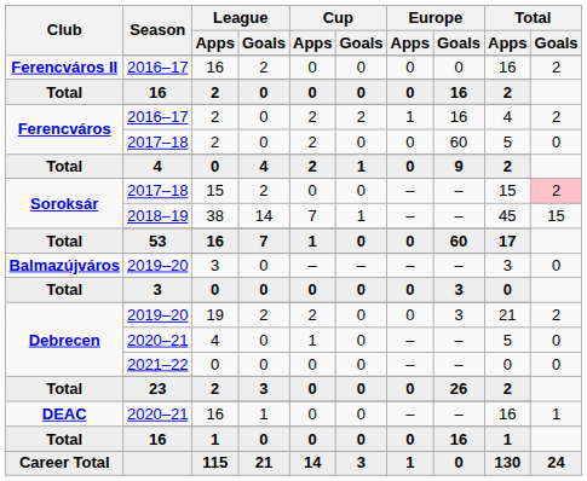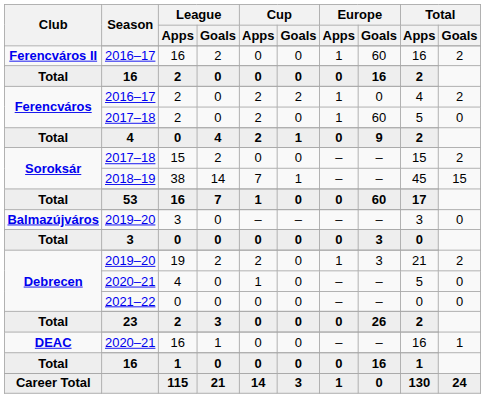 <table class="wikitable" style="font-size:90%; text-align: center;">
 <tr>
 <th rowspan="2">Club</th>
 <th rowspan="2">Season</th>
 <th colspan="2">League</th>
 <th colspan="2">Cup</th>
 <th colspan="2">Europe</th>
 <th colspan="2">Total</th>
 </tr>
 <tr>
 <th>Apps</th>
 <th>Goals</th>
 <th>Apps</th>
 <th>Goals</th>
 <th>Apps</th>
 <th>Goals</th>
 <th>Apps</th>
 <th>Goals</th>
 </tr>
 <tr ||-||-||-|->
 <td rowspan="3" valign="center"><strong><a href='#'>Ferencváros II</a></strong></td>
 </tr>
 <tr>
 <td><a href='#'>2016–17</a></td>
 <td>16</td>
 <td>2</td>
 <td>0</td>
 <td>0</td>
-<td>0</td>
-<td>0</td>
+<td>1</td>
+<td>60</td>
 <td>16</td>
 <td>2</td>
 </tr>
 <tr>
 </tr>
 <tr style="font-weight:bold; background-color:#eeeeee;">
 <td>Total</td>
 <td>16</td>
 <td>2</td>
 <td>0</td>
 <td>0</td>
 <td>0</td>
 <td>0</td>
 <td>16</td>
 <td>2</td>
 </tr>
 <tr>
 <td rowspan="4" valign="center"><strong><a href='#'>Ferencváros</a></strong></td>
 </tr>
 <tr>
 <td><a href='#'>2016–17</a></td>
 <td>2</td>
 <td>0</td>
 <td>2</td>
 <td>2</td>
 <td>1</td>
-<td>16</td>
+<td>0</td>
 <td>4</td>
 <td>2</td>
 </tr>
 <tr>
 <td><a href='#'>2017–18</a></td>
 <td>2</td>
 <td>0</td>
 <td>2</td>
 <td>0</td>
-<td>0</td>
+<td>1</td>
 <td>60</td>
 <td>5</td>
 <td>0</td>
 </tr>
 <tr>
 </tr>
 <tr style="font-weight:bold; background-color:#eeeeee;">
 <td>Total</td>
 <td>4</td>
 <td>0</td>
 <td>4</td>
 <td>2</td>
 <td>1</td>
 <td>0</td>
 <td>9</td>
 <td>2</td>
 </tr>
 <tr>
 <td rowspan="4" valign="center"><strong><a href='#'>Soroksár</a></strong></td>
 </tr>
 <tr>
 <td><a href='#'>2017–18</a></td>
 <td>15</td>
 <td>2</td>
 <td>0</td>
 <td>0</td>
 <td>–</td>
 <td>–</td>
 <td>15</td>
-<td style="background: pink;">2</td>
+<td>2</td>
 </tr>
 <tr>
 <td><a href='#'>2018–19</a></td>
 <td>38</td>
 <td>14</td>
 <td>7</td>
 <td>1</td>
 <td>–</td>
 <td>–</td>
 <td>45</td>
 <td>15</td>
 </tr>
 <tr>
 </tr>
 <tr style="font-weight:bold; background-color:#eeeeee;">
 <td>Total</td>
 <td>53</td>
 <td>16</td>
 <td>7</td>
 <td>1</td>
 <td>0</td>
 <td>0</td>
 <td>60</td>
 <td>17</td>
 </tr>
 <tr>
 <td rowspan="3" valign="center"><strong><a href='#'>Balmazújváros</a></strong></td>
 </tr>
 <tr>
 <td><a href='#'>2019–20</a></td>
 <td>3</td>
 <td>0</td>
 <td>–</td>
 <td>–</td>
 <td>–</td>
 <td>–</td>
 <td>3</td>
 <td>0</td>
 </tr>
 <tr>
 </tr>
 <tr style="font-weight:bold; background-color:#eeeeee;">
 <td>Total</td>
 <td>3</td>
 <td>0</td>
 <td>0</td>
 <td>0</td>
 <td>0</td>
 <td>0</td>
 <td>3</td>
 <td>0</td>
 </tr>
 <tr>
 <td rowspan="5" valign="center"><strong><a href='#'>Debrecen</a></strong></td>
 </tr>
 <tr>
 <td><a href='#'>2019–20</a></td>
 <td>19</td>
 <td>2</td>
 <td>2</td>
 <td>0</td>
-<td>0</td>
+<td>1</td>
 <td>3</td>
 <td>21</td>
 <td>2</td>
 </tr>
 <tr>
 <td><a href='#'>2020–21</a></td>
 <td>4</td>
 <td>0</td>
 <td>1</td>
 <td>0</td>
 <td>–</td>
 <td>–</td>
 <td>5</td>
 <td>0</td>
 </tr>
 <tr>
 <td><a href='#'>2021–22</a></td>
 <td>0</td>
 <td>0</td>
 <td>0</td>
 <td>0</td>
 <td>–</td>
 <td>–</td>
 <td>0</td>
 <td>0</td>
 </tr>
 <tr>
 </tr>
 <tr style="font-weight:bold; background-color:#eeeeee;">
 <td>Total</td>
 <td>23</td>
 <td>2</td>
 <td>3</td>
 <td>0</td>
 <td>0</td>
 <td>0</td>
 <td>26</td>
 <td>2</td>
 </tr>
 <tr>
 <td rowspan="3" valign="center"><strong><a href='#'>DEAC</a></strong></td>
 </tr>
 <tr>
 <td><a href='#'>2020–21</a></td>
 <td>16</td>
 <td>1</td>
 <td>0</td>
 <td>0</td>
 <td>–</td>
 <td>–</td>
 <td>16</td>
 <td>1</td>
 </tr>
 <tr>
 </tr>
 <tr style="font-weight:bold; background-color:#eeeeee;">
 <td>Total</td>
 <td>16</td>
 <td>1</td>
 <td>0</td>
 <td>0</td>
 <td>0</td>
 <td>0</td>
 <td>16</td>
 <td>1</td>
 </tr>
 <tr>
 </tr>
 <tr style="font-weight:bold; background-color:#eeeeee;">
 <td rowspan="1" valign="top"><strong>Career Total</strong></td>
 <td></td>
 <td><strong>115</strong></td>
 <td><strong>21</strong></td>
 <td><strong>14</strong></td>
 <td><strong>3</strong></td>
 <td><strong>1</strong></td>
 <td><strong>0</strong></td>
 <td><strong>130</strong></td>
 <td><strong>24</strong></td>
 </tr>
 </table>
